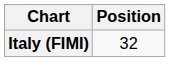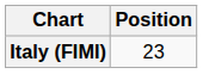 <table class="wikitable plainrowheaders" style="text-align:center;">
 <tr>
 <th>Chart</th>
 <th>Position</th>
 </tr>
 <tr>
 <th scope="row">Italy (FIMI)</th>
-<td>32</td>
+<td>23</td>
 </tr>
 </table>
